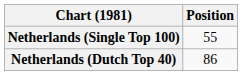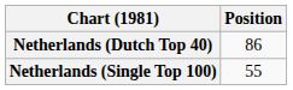 <table class="wikitable plainrowheaders" style="text-align:center">
 <tr>
 <th scope="col">Chart (1981)</th>
 <th scope="col">Position</th>
 </tr>
 <tr>
+<th scope="row">Netherlands (Dutch Top 40)</th>
+<td>86</td>
+</tr>
+<tr>
 <th scope="row">Netherlands (Single Top 100)</th>
 <td>55</td>
 </tr>
-<tr>
-<th scope="row">Netherlands (Dutch Top 40)</th>
-<td>86</td>
-</tr>
 </table>
